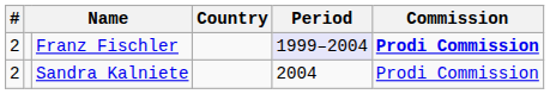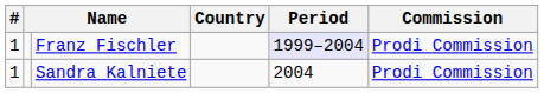 <table class="wikitable">
 <tr>
 <th>#</th>
 <th colspan=2>Name</th>
 <th>Country</th>
 <th>Period</th>
 <th>Commission</th>
 </tr>
 <tr>
-<td>2</td>
+<td>1</td>
 <td></td>
 <td><a href='#'>Franz Fischler</a></td>
 <td></td>
 <td style="background: lavender;">1999–2004</td>
-<td><strong><a href='#'>Prodi Commission</a></strong></td>
+<td><a href='#'>Prodi Commission</a></td>
 </tr>
 <tr>
-<td>2</td>
+<td>1</td>
 <td></td>
 <td><a href='#'>Sandra Kalniete</a></td>
 <td></td>
 <td>2004</td>
 <td><a href='#'>Prodi Commission</a></td>
 </tr>
 </table>
